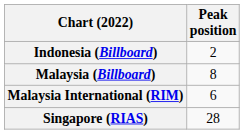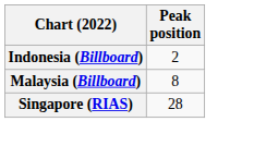 <table class="wikitable sortable plainrowheaders" style="text-align:center">
 <tr>
 <th scope="col">Chart (2022)</th>
 <th scope="col">Peak<br>position</th>
 </tr>
 <tr>
 <th scope="row">Indonesia (<em><a href='#'>Billboard</a></em>)</th>
 <td>2</td>
 </tr>
 <tr>
 <th scope="row">Malaysia (<em><a href='#'>Billboard</a></em>)</th>
 <td>8</td>
 </tr>
 <tr>
-<th scope="row">Malaysia International (<a href='#'>RIM</a>)</th>
-<td>6</td>
-</tr>
-<tr>
 <th scope="row">Singapore (<a href='#'>RIAS</a>)</th>
 <td>28</td>
 </tr>
 </table>
